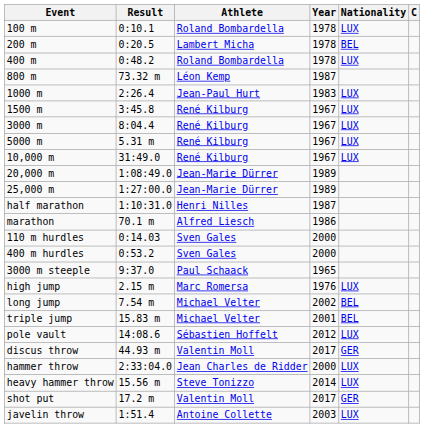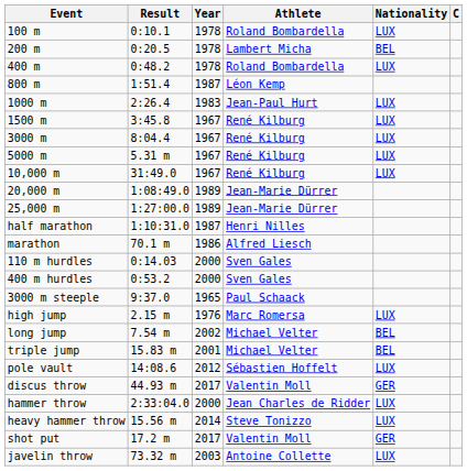 <table class="wikitable">
 <tr>
 <th>Event</th>
 <th>Result</th>
+<th>Year</th>
 <th>Athlete</th>
-<th>Year</th>
 <th>Nationality</th>
 <th>C</th>
 </tr>
 <tr>
 <td>100 m</td>
 <td>0:10.1</td>
+<td>1978</td>
 <td><a href='#'>Roland Bombardella</a></td>
-<td>1978</td>
 <td><a href='#'>LUX</a></td>
 <td></td>
 </tr>
 <tr>
 <td>200 m</td>
 <td>0:20.5</td>
+<td>1978</td>
 <td><a href='#'>Lambert Micha</a></td>
-<td>1978</td>
 <td><a href='#'>BEL</a></td>
 <td></td>
 </tr>
 <tr>
 <td>400 m</td>
 <td>0:48.2</td>
+<td>1978</td>
 <td><a href='#'>Roland Bombardella</a></td>
-<td>1978</td>
 <td><a href='#'>LUX</a></td>
 <td></td>
 </tr>
 <tr>
 <td>800 m</td>
-<td>73.32 m</td>
+<td>1:51.4</td>
+<td>1987</td>
 <td><a href='#'>Léon Kemp</a></td>
-<td>1987</td>
 <td></td>
 <td></td>
 </tr>
 <tr>
 <td>1000 m</td>
 <td>2:26.4</td>
+<td>1983</td>
 <td><a href='#'>Jean-Paul Hurt</a></td>
-<td>1983</td>
 <td><a href='#'>LUX</a></td>
 <td></td>
 </tr>
 <tr>
 <td>1500 m</td>
 <td>3:45.8</td>
+<td>1967</td>
 <td><a href='#'>René Kilburg</a></td>
-<td>1967</td>
 <td><a href='#'>LUX</a></td>
 <td></td>
 </tr>
 <tr>
 <td>3000 m</td>
 <td>8:04.4</td>
+<td>1967</td>
 <td><a href='#'>René Kilburg</a></td>
-<td>1967</td>
 <td><a href='#'>LUX</a></td>
 <td></td>
 </tr>
 <tr>
 <td>5000 m</td>
 <td>5.31 m</td>
+<td>1967</td>
 <td><a href='#'>René Kilburg</a></td>
-<td>1967</td>
 <td><a href='#'>LUX</a></td>
 <td></td>
 </tr>
 <tr>
 <td>10,000 m</td>
 <td>31:49.0</td>
+<td>1967</td>
 <td><a href='#'>René Kilburg</a></td>
-<td>1967</td>
 <td><a href='#'>LUX</a></td>
 <td></td>
 </tr>
 <tr>
 <td>20,000 m</td>
 <td>1:08:49.0</td>
+<td>1989</td>
 <td><a href='#'>Jean-Marie Dürrer</a></td>
-<td>1989</td>
 <td></td>
 <td></td>
 </tr>
 <tr>
 <td>25,000 m</td>
 <td>1:27:00.0</td>
+<td>1989</td>
 <td><a href='#'>Jean-Marie Dürrer</a></td>
-<td>1989</td>
 <td></td>
 <td></td>
 </tr>
 <tr>
 <td>half marathon</td>
 <td>1:10:31.0</td>
+<td>1987</td>
 <td><a href='#'>Henri Nilles</a></td>
-<td>1987</td>
 <td></td>
 <td></td>
 </tr>
 <tr>
 <td>marathon</td>
 <td>70.1 m</td>
+<td>1986</td>
 <td><a href='#'>Alfred Liesch</a></td>
-<td>1986</td>
 <td></td>
 <td></td>
 </tr>
 <tr>
 <td>110 m hurdles</td>
 <td>0:14.03</td>
+<td>2000</td>
 <td><a href='#'>Sven Gales</a></td>
-<td>2000</td>
 <td></td>
 <td></td>
 </tr>
 <tr>
 <td>400 m hurdles</td>
 <td>0:53.2</td>
+<td>2000</td>
 <td><a href='#'>Sven Gales</a></td>
-<td>2000</td>
 <td></td>
 <td></td>
 </tr>
 <tr>
 <td>3000 m steeple</td>
 <td>9:37.0</td>
+<td>1965</td>
 <td><a href='#'>Paul Schaack</a></td>
-<td>1965</td>
 <td></td>
 <td></td>
 </tr>
 <tr>
 <td>high jump</td>
 <td>2.15 m</td>
+<td>1976</td>
 <td><a href='#'>Marc Romersa</a></td>
-<td>1976</td>
 <td><a href='#'>LUX</a></td>
 <td></td>
 </tr>
 <tr>
 <td>long jump</td>
 <td>7.54 m</td>
+<td>2002</td>
 <td><a href='#'>Michael Velter</a></td>
-<td>2002</td>
 <td><a href='#'>BEL</a></td>
 <td></td>
 </tr>
 <tr>
 <td>triple jump</td>
 <td>15.83 m</td>
+<td>2001</td>
 <td><a href='#'>Michael Velter</a></td>
-<td>2001</td>
 <td><a href='#'>BEL</a></td>
 <td></td>
 </tr>
 <tr>
 <td>pole vault</td>
 <td>14:08.6</td>
+<td>2012</td>
 <td><a href='#'>Sébastien Hoffelt</a></td>
-<td>2012</td>
 <td><a href='#'>LUX</a></td>
 <td></td>
 </tr>
 <tr>
 <td>discus throw</td>
 <td>44.93 m</td>
+<td>2017</td>
 <td><a href='#'>Valentin Moll</a></td>
-<td>2017</td>
 <td><a href='#'>GER</a></td>
 <td></td>
 </tr>
 <tr>
 <td>hammer throw</td>
 <td>2:33:04.0</td>
+<td>2000</td>
 <td><a href='#'>Jean Charles de Ridder</a></td>
-<td>2000</td>
 <td><a href='#'>LUX</a></td>
 <td></td>
 </tr>
 <tr>
 <td>heavy hammer throw</td>
 <td>15.56 m</td>
+<td>2014</td>
 <td><a href='#'>Steve Tonizzo</a></td>
-<td>2014</td>
 <td><a href='#'>LUX</a></td>
 <td></td>
 </tr>
 <tr>
 <td>shot put</td>
 <td>17.2 m</td>
+<td>2017</td>
 <td><a href='#'>Valentin Moll</a></td>
-<td>2017</td>
 <td><a href='#'>GER</a></td>
 <td></td>
 </tr>
 <tr>
 <td>javelin throw</td>
-<td>1:51.4</td>
+<td>73.32 m</td>
+<td>2003</td>
 <td><a href='#'>Antoine Collette</a></td>
-<td>2003</td>
 <td><a href='#'>LUX</a></td>
 <td></td>
 </tr>
 </table>
